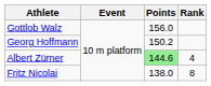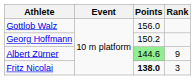 <table class=wikitable style="font-size:90%">
 <tr>
 <th>Athlete</th>
 <th>Event</th>
 <th>Points</th>
 <th>Rank</th>
 </tr>
 <tr>
 <td><a href='#'>Gottlob Walz</a></td>
 <td rowspan=4>10 m platform</td>
 <td align="center">156.0</td>
 <td align="center"></td>
 </tr>
 <tr>
 <td><a href='#'>Georg Hoffmann</a></td>
 <td align="center">150.2</td>
 <td align="center"></td>
 </tr>
 <tr>
 <td><a href='#'>Albert Zürner</a></td>
 <td align="center" style="background: lightgreen;">144.6</td>
-<td align="center">4</td>
+<td align="center">9</td>
 </tr>
 <tr>
 <td><a href='#'>Fritz Nicolai</a></td>
-<td align="center">138.0</td>
-<td align="center">8</td>
+<td align="center"><strong>138.0</strong></td>
+<td align="center">3</td>
 </tr>
 </table>
